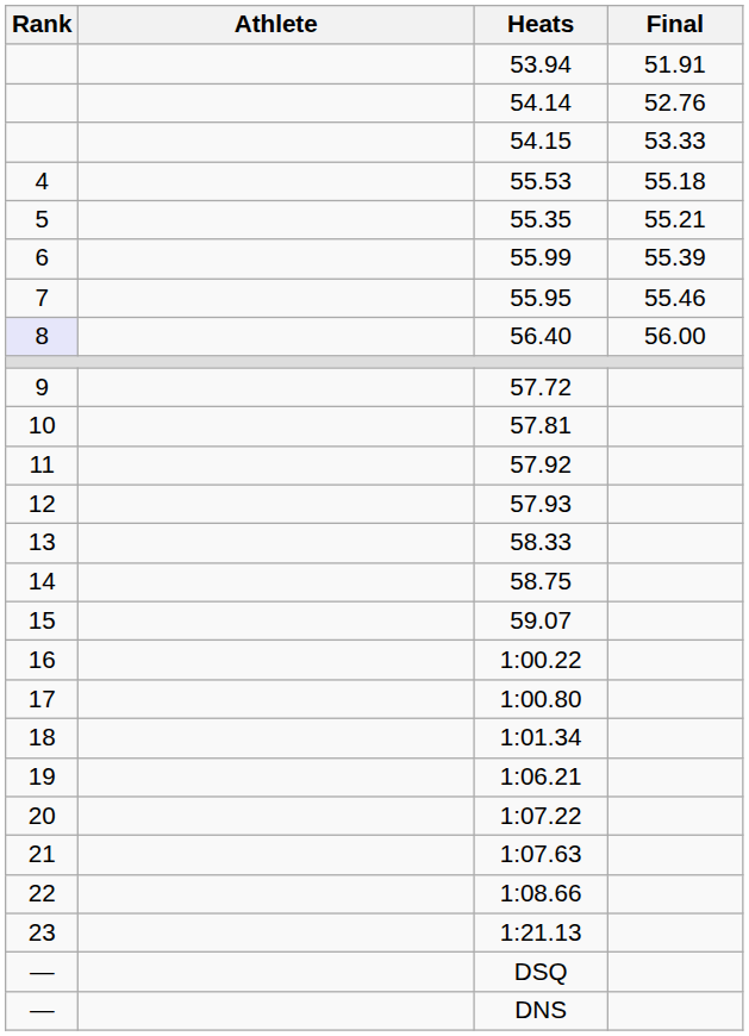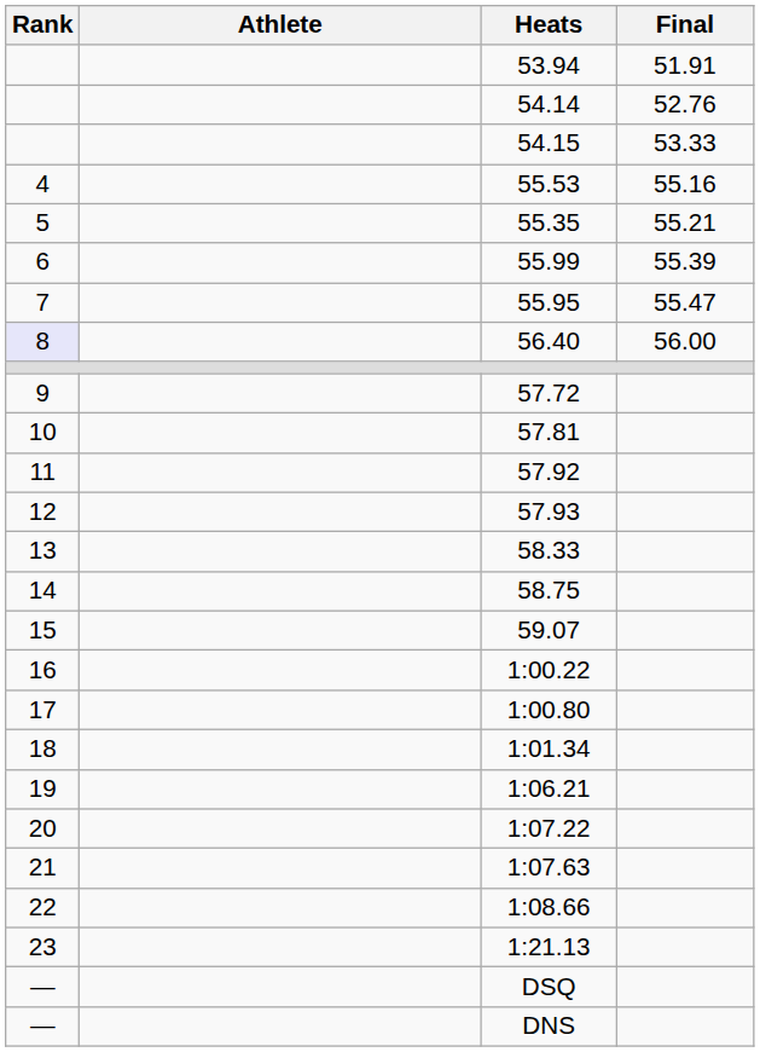 <table class=wikitable style="text-align:center">
 <tr>
 <th width=40>Rank</th>
 <th width=250>Athlete</th>
 <th width=80>Heats</th>
 <th width=80>Final</th>
 </tr>
 <tr>
 <td></td>
 <td align=left></td>
 <td>53.94</td>
 <td>51.91</td>
 </tr>
 <tr>
 <td></td>
 <td align=left></td>
 <td>54.14</td>
 <td>52.76</td>
 </tr>
 <tr>
 <td></td>
 <td align=left></td>
 <td>54.15</td>
 <td>53.33</td>
 </tr>
 <tr>
 <td>4</td>
 <td align=left></td>
 <td>55.53</td>
-<td>55.18</td>
+<td>55.16</td>
 </tr>
 <tr>
 <td>5</td>
 <td align=left></td>
 <td>55.35</td>
 <td>55.21</td>
 </tr>
 <tr>
 <td>6</td>
 <td align=left></td>
 <td>55.99</td>
 <td>55.39</td>
 </tr>
 <tr>
 <td>7</td>
 <td align=left></td>
 <td>55.95</td>
-<td>55.46</td>
+<td>55.47</td>
 </tr>
 <tr>
 <td style="background: lavender;">8</td>
 <td align=left></td>
 <td>56.40</td>
 <td>56.00</td>
 </tr>
 <tr bgcolor=#DDDDDD>
 <td colspan=4></td>
 </tr>
 <tr>
 <td>9</td>
 <td align=left></td>
 <td>57.72</td>
 <td></td>
 </tr>
 <tr>
 <td>10</td>
 <td align=left></td>
 <td>57.81</td>
 <td></td>
 </tr>
 <tr>
 <td>11</td>
 <td align=left></td>
 <td>57.92</td>
 <td></td>
 </tr>
 <tr>
 <td>12</td>
 <td align=left></td>
 <td>57.93</td>
 <td></td>
 </tr>
 <tr>
 <td>13</td>
 <td align=left></td>
 <td>58.33</td>
 <td></td>
 </tr>
 <tr>
 <td>14</td>
 <td align=left></td>
 <td>58.75</td>
 <td></td>
 </tr>
 <tr>
 <td>15</td>
 <td align=left></td>
 <td>59.07</td>
 <td></td>
 </tr>
 <tr>
 <td>16</td>
 <td align=left></td>
 <td>1:00.22</td>
 <td></td>
 </tr>
 <tr>
 <td>17</td>
 <td align=left></td>
 <td>1:00.80</td>
 <td></td>
 </tr>
 <tr>
 <td>18</td>
 <td align=left></td>
 <td>1:01.34</td>
 <td></td>
 </tr>
 <tr>
 <td>19</td>
 <td align=left></td>
 <td>1:06.21</td>
 <td></td>
 </tr>
 <tr>
 <td>20</td>
 <td align=left></td>
 <td>1:07.22</td>
 <td></td>
 </tr>
 <tr>
 <td>21</td>
 <td align=left></td>
 <td>1:07.63</td>
 <td></td>
 </tr>
 <tr>
 <td>22</td>
 <td align=left></td>
 <td>1:08.66</td>
 <td></td>
 </tr>
 <tr>
 <td>23</td>
 <td align=left></td>
 <td>1:21.13</td>
 <td></td>
 </tr>
 <tr>
 <td>—</td>
 <td align=left></td>
 <td>DSQ</td>
 <td></td>
 </tr>
 <tr>
 <td>—</td>
 <td align=left></td>
 <td>DNS</td>
 <td></td>
 </tr>
 </table>
